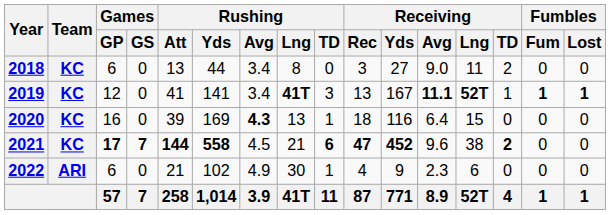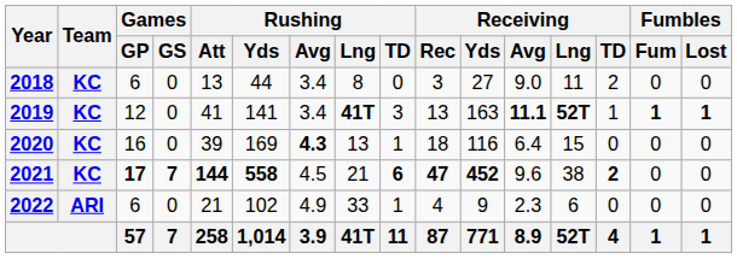 <table class=wikitable style="text-align:center;">
 <tr>
 <th rowspan="2">Year</th>
 <th rowspan="2">Team</th>
 <th colspan="2">Games</th>
 <th colspan="5">Rushing</th>
 <th colspan="5">Receiving</th>
 <th colspan="2">Fumbles</th>
 </tr>
 <tr>
 <th>GP</th>
 <th>GS</th>
 <th>Att</th>
 <th>Yds</th>
 <th>Avg</th>
 <th>Lng</th>
 <th>TD</th>
 <th>Rec</th>
 <th>Yds</th>
 <th>Avg</th>
 <th>Lng</th>
 <th>TD</th>
 <th>Fum</th>
 <th>Lost</th>
 </tr>
 <tr>
 <th><a href='#'>2018</a></th>
 <th><a href='#'>KC</a></th>
 <td>6</td>
 <td>0</td>
 <td>13</td>
 <td>44</td>
 <td>3.4</td>
 <td>8</td>
 <td>0</td>
 <td>3</td>
 <td>27</td>
 <td>9.0</td>
 <td>11</td>
 <td>2</td>
 <td>0</td>
 <td>0</td>
 </tr>
 <tr>
 <th><a href='#'>2019</a></th>
 <th><a href='#'>KC</a></th>
 <td>12</td>
 <td>0</td>
 <td>41</td>
 <td>141</td>
 <td>3.4</td>
 <td><strong>41T</strong></td>
 <td>3</td>
 <td>13</td>
-<td>167</td>
+<td>163</td>
 <td><strong>11.1</strong></td>
 <td><strong>52T</strong></td>
 <td>1</td>
 <td><strong>1</strong></td>
 <td><strong>1</strong></td>
 </tr>
 <tr>
 <th><a href='#'>2020</a></th>
 <th><a href='#'>KC</a></th>
 <td>16</td>
 <td>0</td>
 <td>39</td>
 <td>169</td>
 <td><strong>4.3</strong></td>
 <td>13</td>
 <td>1</td>
 <td>18</td>
 <td>116</td>
 <td>6.4</td>
 <td>15</td>
 <td>0</td>
 <td>0</td>
 <td>0</td>
 </tr>
 <tr>
 <th><a href='#'>2021</a></th>
 <th><a href='#'>KC</a></th>
 <td><strong>17</strong></td>
 <td><strong>7</strong></td>
 <td><strong>144</strong></td>
 <td><strong>558</strong></td>
 <td>4.5</td>
 <td>21</td>
 <td><strong>6</strong></td>
 <td><strong>47</strong></td>
 <td><strong>452</strong></td>
 <td>9.6</td>
 <td>38</td>
 <td><strong>2</strong></td>
 <td>0</td>
 <td>0</td>
 </tr>
 <tr>
 <th><a href='#'>2022</a></th>
 <th><a href='#'>ARI</a></th>
 <td>6</td>
 <td>0</td>
 <td>21</td>
 <td>102</td>
 <td>4.9</td>
-<td>30</td>
+<td>33</td>
 <td>1</td>
 <td>4</td>
 <td>9</td>
 <td>2.3</td>
 <td>6</td>
 <td>0</td>
 <td>0</td>
 <td>0</td>
 </tr>
 <tr>
 <th colspan="2"></th>
 <th>57</th>
 <th>7</th>
 <th>258</th>
 <th>1,014</th>
 <th>3.9</th>
 <th>41T</th>
 <th>11</th>
 <th>87</th>
 <th>771</th>
 <th>8.9</th>
 <th>52T</th>
 <th>4</th>
 <th>1</th>
 <th>1</th>
 </tr>
 </table>
